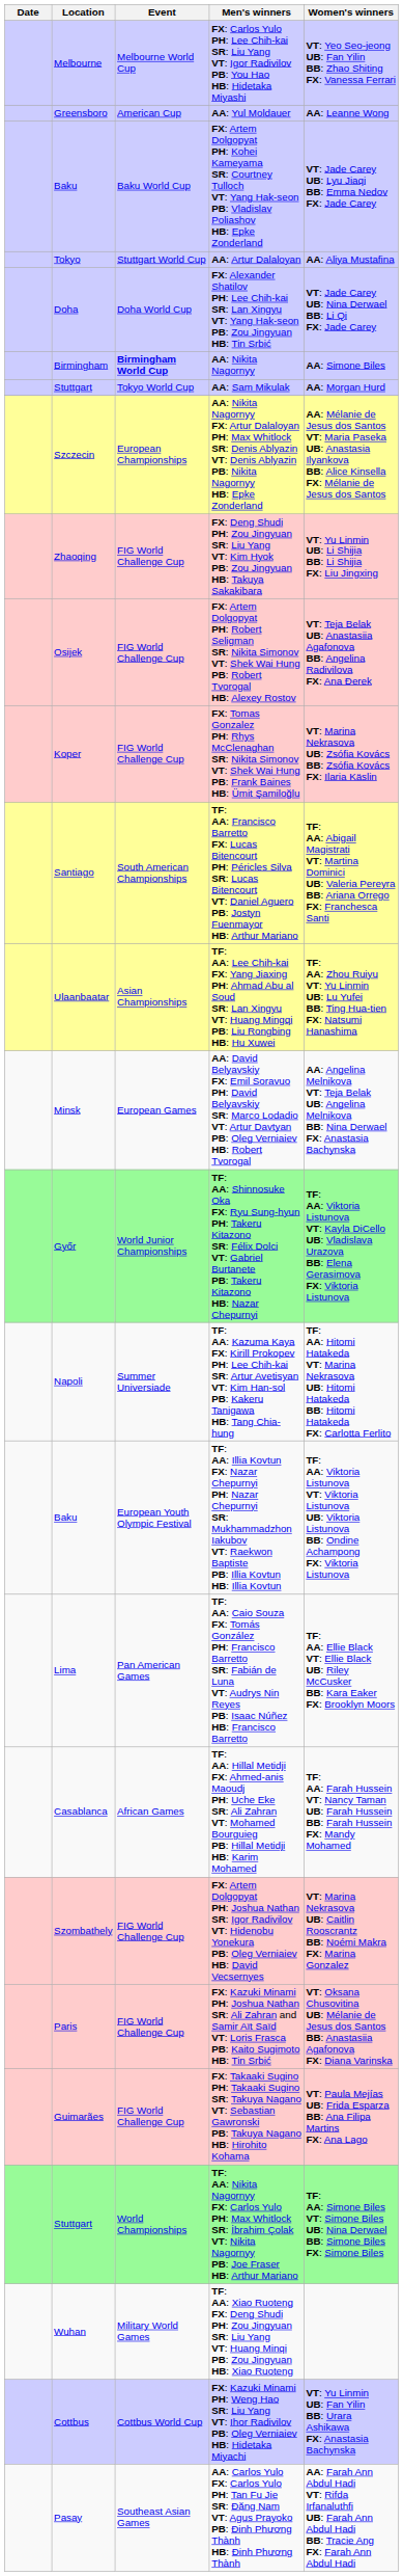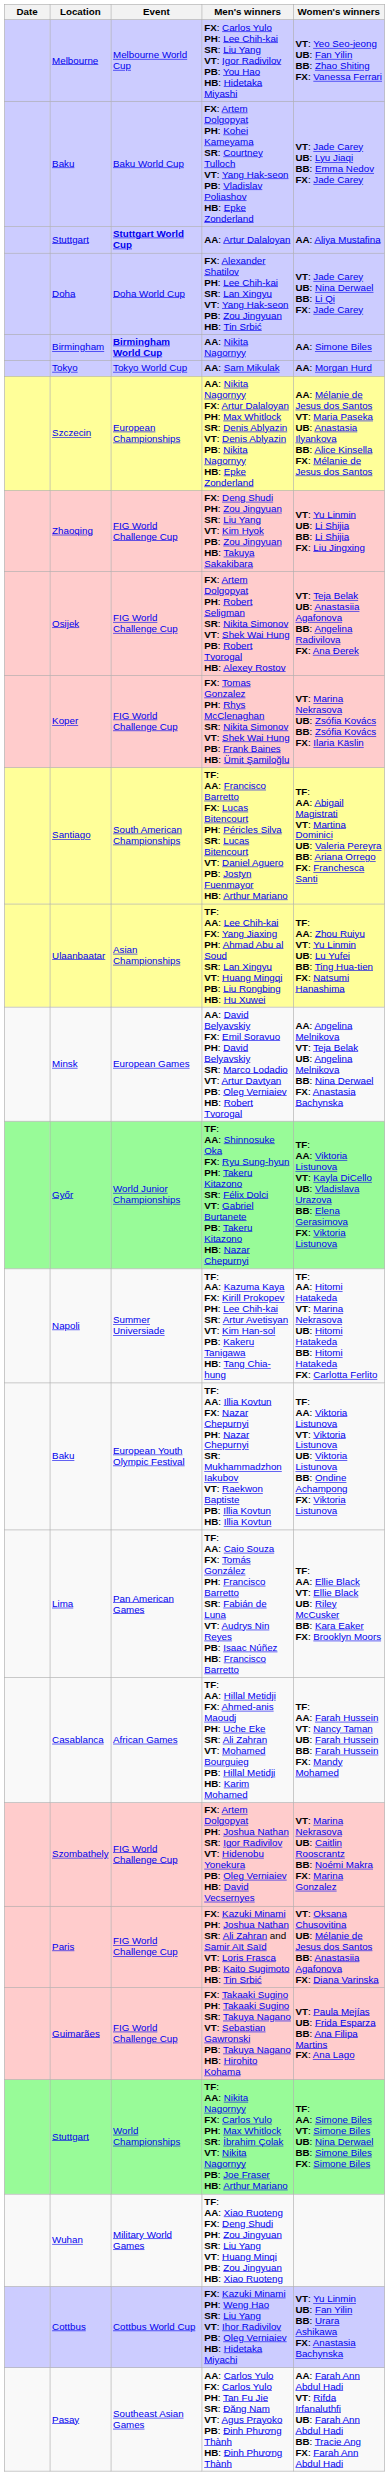 <table class="wikitable sortable" style="width:100%;">
 <tr>
 <th style="text-align:center; width:12%;">Date</th>
 <th style="text-align:center; width:14%;">Location</th>
 <th style="text-align:center; width:24%;">Event</th>
 <th style="text-align:center; width:24%;">Men's winners</th>
 <th style="text-align:center; width:24%;">Women's winners</th>
 </tr>
 <tr style="background:#ccf;">
 <td></td>
 <td> <a href='#'>Melbourne</a></td>
 <td><a href='#'>Melbourne World Cup</a></td>
 <td><strong>FX</strong>:  <a href='#'>Carlos Yulo</a><br><strong>PH</strong>:  <a href='#'>Lee Chih-kai</a><br><strong>SR</strong>:  <a href='#'>Liu Yang</a><br><strong>VT</strong>:  <a href='#'>Igor Radivilov</a><br><strong>PB</strong>:  <a href='#'>You Hao</a><br><strong>HB</strong>:  <a href='#'>Hidetaka Miyashi</a></td>
 <td><strong>VT</strong>:  <a href='#'>Yeo Seo-jeong</a> <br><strong>UB</strong>:  <a href='#'>Fan Yilin</a> <br><strong>BB</strong>:  <a href='#'>Zhao Shiting</a> <br><strong>FX</strong>:  <a href='#'>Vanessa Ferrari</a></td>
 </tr>
 <tr style="background:#ccf;">
 <td></td>
-<td> <a href='#'>Greensboro</a></td>
-<td><a href='#'>American Cup</a></td>
-<td><strong>AA</strong>:  <a href='#'>Yul Moldauer</a></td>
-<td><strong>AA</strong>:  <a href='#'>Leanne Wong</a></td>
-</tr>
-<tr style="background:#ccf;">
-<td></td>
 <td> <a href='#'>Baku</a></td>
 <td><a href='#'>Baku World Cup</a></td>
 <td><strong>FX</strong>:  <a href='#'>Artem Dolgopyat</a><br><strong>PH</strong>:  <a href='#'>Kohei Kameyama</a><br><strong>SR</strong>:  <a href='#'>Courtney Tulloch</a><br><strong>VT</strong>:  <a href='#'>Yang Hak-seon</a><br><strong>PB</strong>:  <a href='#'>Vladislav Poliashov</a><br><strong>HB</strong>:  <a href='#'>Epke Zonderland</a></td>
 <td><strong>VT</strong>:  <a href='#'>Jade Carey</a><br><strong>UB</strong>:  <a href='#'>Lyu Jiaqi</a><br><strong>BB</strong>:  <a href='#'>Emma Nedov</a><br><strong>FX</strong>:  <a href='#'>Jade Carey</a></td>
 </tr>
 <tr style="background:#ccf;">
 <td></td>
-<td> <a href='#'>Tokyo</a></td>
-<td><a href='#'>Stuttgart World Cup</a></td>
+<td> <a href='#'>Stuttgart</a></td>
+<td><strong><a href='#'>Stuttgart World Cup</a></strong></td>
 <td><strong>AA</strong>:  <a href='#'>Artur Dalaloyan</a></td>
 <td><strong>AA</strong>:  <a href='#'>Aliya Mustafina</a></td>
 </tr>
 <tr style="background:#ccf;">
 <td></td>
 <td> <a href='#'>Doha</a></td>
 <td><a href='#'>Doha World Cup</a></td>
 <td><strong>FX</strong>:  <a href='#'>Alexander Shatilov</a><br><strong>PH</strong>:  <a href='#'>Lee Chih-kai</a><br><strong>SR</strong>:  <a href='#'>Lan Xingyu</a><br><strong>VT</strong>:  <a href='#'>Yang Hak-seon</a><br><strong>PB</strong>:  <a href='#'>Zou Jingyuan</a><br><strong>HB</strong>:  <a href='#'>Tin Srbić</a></td>
 <td><strong>VT</strong>:  <a href='#'>Jade Carey</a><br><strong>UB</strong>:  <a href='#'>Nina Derwael</a><br><strong>BB</strong>:  <a href='#'>Li Qi</a><br><strong>FX</strong>:  <a href='#'>Jade Carey</a></td>
 </tr>
 <tr style="background:#ccf;">
 <td></td>
 <td> <a href='#'>Birmingham</a></td>
 <td><strong><a href='#'>Birmingham World Cup</a></strong></td>
 <td><strong>AA</strong>:  <a href='#'>Nikita Nagornyy</a></td>
 <td><strong>AA</strong>:  <a href='#'>Simone Biles</a></td>
 </tr>
 <tr style="background:#ccf;">
 <td></td>
-<td> <a href='#'>Stuttgart</a></td>
+<td> <a href='#'>Tokyo</a></td>
 <td><a href='#'>Tokyo World Cup</a></td>
 <td><strong>AA</strong>:  <a href='#'>Sam Mikulak</a></td>
 <td><strong>AA</strong>:  <a href='#'>Morgan Hurd</a></td>
 </tr>
 <tr style="background:#ff9;">
 <td></td>
 <td> <a href='#'>Szczecin</a></td>
 <td><a href='#'>European Championships</a></td>
 <td><strong>AA</strong>:  <a href='#'>Nikita Nagornyy</a><br><strong>FX</strong>:  <a href='#'>Artur Dalaloyan</a><br><strong>PH</strong>:  <a href='#'>Max Whitlock</a><br><strong>SR</strong>:  <a href='#'>Denis Ablyazin</a><br><strong>VT</strong>:  <a href='#'>Denis Ablyazin</a><br><strong>PB</strong>:  <a href='#'>Nikita Nagornyy</a><br><strong>HB</strong>:  <a href='#'>Epke Zonderland</a></td>
 <td><strong>AA</strong>:  <a href='#'>Mélanie de Jesus dos Santos</a><br><strong>VT</strong>:  <a href='#'>Maria Paseka</a><br><strong>UB</strong>:  <a href='#'>Anastasia Ilyankova</a><br><strong>BB</strong>:  <a href='#'>Alice Kinsella</a><br><strong>FX</strong>:  <a href='#'>Mélanie de Jesus dos Santos</a></td>
 </tr>
 <tr style="background:#fcc;">
 <td></td>
 <td> <a href='#'>Zhaoqing</a></td>
 <td><a href='#'>FIG World Challenge Cup</a></td>
 <td><strong>FX</strong>:  <a href='#'>Deng Shudi</a><br><strong>PH</strong>:  <a href='#'>Zou Jingyuan</a><br><strong>SR</strong>:  <a href='#'>Liu Yang</a><br><strong>VT</strong>:  <a href='#'>Kim Hyok</a><br><strong>PB</strong>:  <a href='#'>Zou Jingyuan</a><br><strong>HB</strong>:  <a href='#'>Takuya Sakakibara</a></td>
 <td><strong>VT</strong>:  <a href='#'>Yu Linmin</a><br><strong>UB</strong>:  <a href='#'>Li Shijia</a><br><strong>BB</strong>:  <a href='#'>Li Shijia</a><br><strong>FX</strong>:  <a href='#'>Liu Jingxing</a></td>
 </tr>
 <tr style="background:#fcc;">
 <td></td>
 <td> <a href='#'>Osijek</a></td>
 <td><a href='#'>FIG World Challenge Cup</a></td>
 <td><strong>FX</strong>:  <a href='#'>Artem Dolgopyat</a><br><strong>PH</strong>:  <a href='#'>Robert Seligman</a><br><strong>SR</strong>:  <a href='#'>Nikita Simonov</a><br><strong>VT</strong>:  <a href='#'>Shek Wai Hung</a><br><strong>PB</strong>:  <a href='#'>Robert Tvorogal</a><br><strong>HB</strong>:  <a href='#'>Alexey Rostov</a></td>
 <td><strong>VT</strong>:  <a href='#'>Teja Belak</a><br><strong>UB</strong>:  <a href='#'>Anastasiia Agafonova</a><br><strong>BB</strong>:  <a href='#'>Angelina Radivilova</a><br><strong>FX</strong>:  <a href='#'>Ana Đerek</a></td>
 </tr>
 <tr style="background:#fcc;">
 <td></td>
 <td> <a href='#'>Koper</a></td>
 <td><a href='#'>FIG World Challenge Cup</a></td>
 <td><strong>FX</strong>:  <a href='#'>Tomas Gonzalez</a><br><strong>PH</strong>:  <a href='#'>Rhys McClenaghan</a><br><strong>SR</strong>:  <a href='#'>Nikita Simonov</a><br><strong>VT</strong>:  <a href='#'>Shek Wai Hung</a><br><strong>PB</strong>:  <a href='#'>Frank Baines</a><br><strong>HB</strong>:  <a href='#'>Ümit Şamiloğlu</a></td>
 <td><strong>VT</strong>:  <a href='#'>Marina Nekrasova</a><br><strong>UB</strong>:  <a href='#'>Zsófia Kovács</a><br><strong>BB</strong>:  <a href='#'>Zsófia Kovács</a><br><strong>FX</strong>:  <a href='#'>Ilaria Käslin</a></td>
 </tr>
 <tr style="background:#ff9;">
 <td></td>
 <td> <a href='#'>Santiago</a></td>
 <td><a href='#'>South American Championships</a></td>
 <td><strong>TF</strong>: <br><strong>AA</strong>:  <a href='#'>Francisco Barretto</a><br><strong>FX</strong>:  <a href='#'>Lucas Bitencourt</a><br><strong>PH</strong>:  <a href='#'>Péricles Silva</a><br><strong>SR</strong>:  <a href='#'>Lucas Bitencourt</a><br><strong>VT</strong>:  <a href='#'>Daniel Aguero</a><br><strong>PB</strong>:  <a href='#'>Jostyn Fuenmayor</a><br><strong>HB</strong>:  <a href='#'>Arthur Mariano</a></td>
 <td><strong>TF</strong>: <br><strong>AA</strong>:  <a href='#'>Abigail Magistrati</a><br><strong>VT</strong>:  <a href='#'>Martina Dominici</a><br><strong>UB</strong>:  <a href='#'>Valeria Pereyra</a><br><strong>BB</strong>:  <a href='#'>Ariana Orrego</a><br><strong>FX</strong>:  <a href='#'>Franchesca Santi</a></td>
 </tr>
 <tr style="background:#ff9;">
 <td></td>
 <td> <a href='#'>Ulaanbaatar</a></td>
 <td><a href='#'>Asian Championships</a></td>
 <td><strong>TF</strong>: <br><strong>AA</strong>:  <a href='#'>Lee Chih-kai</a><br><strong>FX</strong>:  <a href='#'>Yang Jiaxing</a><br><strong>PH</strong>:  <a href='#'>Ahmad Abu al Soud</a><br><strong>SR</strong>:  <a href='#'>Lan Xingyu</a><br><strong>VT</strong>:  <a href='#'>Huang Mingqi</a><br><strong>PB</strong>:  <a href='#'>Liu Rongbing</a><br><strong>HB</strong>:  <a href='#'>Hu Xuwei</a></td>
 <td><strong>TF</strong>: <br><strong>AA</strong>:  <a href='#'>Zhou Ruiyu</a><br><strong>VT</strong>:  <a href='#'>Yu Linmin</a><br><strong>UB</strong>:  <a href='#'>Lu Yufei</a><br><strong>BB</strong>:  <a href='#'>Ting Hua-tien</a><br><strong>FX</strong>:  <a href='#'>Natsumi Hanashima</a></td>
 </tr>
 <tr>
 <td></td>
 <td> <a href='#'>Minsk</a></td>
 <td><a href='#'>European Games</a></td>
 <td><strong>AA</strong>:  <a href='#'>David Belyavskiy</a><br><strong>FX</strong>:  <a href='#'>Emil Soravuo</a><br><strong>PH</strong>:  <a href='#'>David Belyavskiy</a><br><strong>SR</strong>:  <a href='#'>Marco Lodadio</a><br><strong>VT</strong>:  <a href='#'>Artur Davtyan</a><br><strong>PB</strong>:  <a href='#'>Oleg Verniaiev</a><br><strong>HB</strong>:  <a href='#'>Robert Tvorogal</a></td>
 <td><strong>AA</strong>:  <a href='#'>Angelina Melnikova</a><br><strong>VT</strong>:  <a href='#'>Teja Belak</a><br><strong>UB</strong>:  <a href='#'>Angelina Melnikova</a><br><strong>BB</strong>:  <a href='#'>Nina Derwael</a><br><strong>FX</strong>:  <a href='#'>Anastasia Bachynska</a></td>
 </tr>
 <tr style="background:#98fb98;">
 <td></td>
 <td> <a href='#'>Győr</a></td>
 <td><a href='#'>World Junior Championships</a></td>
 <td><strong>TF</strong>: <br><strong>AA</strong>:  <a href='#'>Shinnosuke Oka</a><br><strong>FX</strong>:  <a href='#'>Ryu Sung-hyun</a><br><strong>PH</strong>:  <a href='#'>Takeru Kitazono</a><br><strong>SR</strong>:  <a href='#'>Félix Dolci</a><br><strong>VT</strong>:  <a href='#'>Gabriel Burtanete</a><br><strong>PB</strong>:  <a href='#'>Takeru Kitazono</a><br><strong>HB</strong>:  <a href='#'>Nazar Chepurnyi</a></td>
 <td><strong>TF</strong>: <br><strong>AA</strong>:  <a href='#'>Viktoria Listunova</a><br><strong>VT</strong>:  <a href='#'>Kayla DiCello</a><br><strong>UB</strong>:  <a href='#'>Vladislava Urazova</a><br><strong>BB</strong>:  <a href='#'>Elena Gerasimova</a><br><strong>FX</strong>:  <a href='#'>Viktoria Listunova</a></td>
 </tr>
 <tr>
 <td></td>
 <td> <a href='#'>Napoli</a></td>
 <td><a href='#'>Summer Universiade</a></td>
 <td><strong>TF</strong>: <br><strong>AA</strong>:  <a href='#'>Kazuma Kaya</a><br><strong>FX</strong>:  <a href='#'>Kirill Prokopev</a><br><strong>PH</strong>:  <a href='#'>Lee Chih-kai</a><br><strong>SR</strong>:  <a href='#'>Artur Avetisyan</a><br><strong>VT</strong>:  <a href='#'>Kim Han-sol</a><br><strong>PB</strong>:  <a href='#'>Kakeru Tanigawa</a><br><strong>HB</strong>:  <a href='#'>Tang Chia-hung</a></td>
 <td><strong>TF</strong>: <br><strong>AA</strong>:  <a href='#'>Hitomi Hatakeda</a><br><strong>VT</strong>:  <a href='#'>Marina Nekrasova</a><br><strong>UB</strong>:  <a href='#'>Hitomi Hatakeda</a><br><strong>BB</strong>:  <a href='#'>Hitomi Hatakeda</a><br><strong>FX</strong>:  <a href='#'>Carlotta Ferlito</a></td>
 </tr>
 <tr>
 <td></td>
 <td> <a href='#'>Baku</a></td>
 <td><a href='#'>European Youth Olympic Festival</a></td>
 <td><strong>TF</strong>: <br><strong>AA</strong>:  <a href='#'>Illia Kovtun</a><br><strong>FX</strong>:  <a href='#'>Nazar Chepurnyi</a><br><strong>PH</strong>:  <a href='#'>Nazar Chepurnyi</a><br><strong>SR</strong>:  <a href='#'>Mukhammadzhon Iakubov</a><br><strong>VT</strong>:  <a href='#'>Raekwon Baptiste</a><br><strong>PB</strong>:  <a href='#'>Illia Kovtun</a><br><strong>HB</strong>:  <a href='#'>Illia Kovtun</a></td>
 <td><strong>TF</strong>: <br><strong>AA</strong>:  <a href='#'>Viktoria Listunova</a><br><strong>VT</strong>:  <a href='#'>Viktoria Listunova</a><br><strong>UB</strong>:  <a href='#'>Viktoria Listunova</a><br><strong>BB</strong>:  <a href='#'>Ondine Achampong</a><br><strong>FX</strong>:  <a href='#'>Viktoria Listunova</a></td>
 </tr>
 <tr>
 <td></td>
 <td> <a href='#'>Lima</a></td>
 <td><a href='#'>Pan American Games</a></td>
 <td><strong>TF</strong>: <br><strong>AA</strong>:  <a href='#'>Caio Souza</a><br><strong>FX</strong>:  <a href='#'>Tomás González</a><br><strong>PH</strong>:  <a href='#'>Francisco Barretto</a><br><strong>SR</strong>:  <a href='#'>Fabián de Luna</a><br><strong>VT</strong>:  <a href='#'>Audrys Nin Reyes</a><br><strong>PB</strong>:  <a href='#'>Isaac Núñez</a><br><strong>HB</strong>:  <a href='#'>Francisco Barretto</a></td>
 <td><strong>TF</strong>: <br><strong>AA</strong>:  <a href='#'>Ellie Black</a><br><strong>VT</strong>:  <a href='#'>Ellie Black</a><br><strong>UB</strong>:  <a href='#'>Riley McCusker</a><br><strong>BB</strong>:  <a href='#'>Kara Eaker</a><br><strong>FX</strong>:  <a href='#'>Brooklyn Moors</a></td>
 </tr>
 <tr>
 <td></td>
 <td> <a href='#'>Casablanca</a></td>
 <td><a href='#'>African Games</a></td>
 <td><strong>TF</strong>: <br><strong>AA</strong>:  <a href='#'>Hillal Metidji</a><br><strong>FX</strong>:  <a href='#'>Ahmed-anis Maoudj</a><br><strong>PH</strong>:  <a href='#'>Uche Eke</a><br><strong>SR</strong>:  <a href='#'>Ali Zahran</a><br><strong>VT</strong>:  <a href='#'>Mohamed Bourguieg</a><br><strong>PB</strong>:  <a href='#'>Hillal Metidji</a><br><strong>HB</strong>:  <a href='#'>Karim Mohamed</a></td>
 <td><strong>TF</strong>: <br><strong>AA</strong>:  <a href='#'>Farah Hussein</a><br><strong>VT</strong>:  <a href='#'>Nancy Taman</a><br><strong>UB</strong>:  <a href='#'>Farah Hussein</a><br><strong>BB</strong>:  <a href='#'>Farah Hussein</a><br><strong>FX</strong>:  <a href='#'>Mandy Mohamed</a></td>
 </tr>
 <tr style="background:#fcc;">
 <td></td>
 <td> <a href='#'>Szombathely</a></td>
 <td><a href='#'>FIG World Challenge Cup</a></td>
 <td><strong>FX</strong>:  <a href='#'>Artem Dolgopyat</a><br><strong>PH</strong>:  <a href='#'>Joshua Nathan</a><br><strong>SR</strong>:  <a href='#'>Igor Radivilov</a><br><strong>VT</strong>:  <a href='#'>Hidenobu Yonekura</a><br><strong>PB</strong>:  <a href='#'>Oleg Verniaiev</a><br><strong>HB</strong>:  <a href='#'>David Vecsernyes</a></td>
 <td><strong>VT</strong>:  <a href='#'>Marina Nekrasova</a><br><strong>UB</strong>:  <a href='#'>Caitlin Rooscrantz</a><br><strong>BB</strong>:  <a href='#'>Noémi Makra</a><br><strong>FX</strong>:  <a href='#'>Marina Gonzalez</a></td>
 </tr>
 <tr style="background:#fcc;">
 <td></td>
 <td> <a href='#'>Paris</a></td>
 <td><a href='#'>FIG World Challenge Cup</a></td>
 <td><strong>FX</strong>:  <a href='#'>Kazuki Minami</a><br><strong>PH</strong>:  <a href='#'>Joshua Nathan</a><br><strong>SR</strong>:  <a href='#'>Ali Zahran</a> and  <a href='#'>Samir Aït Saïd</a> <br><strong>VT</strong>:  <a href='#'>Loris Frasca</a><br><strong>PB</strong>:  <a href='#'>Kaito Sugimoto</a><br><strong>HB</strong>:  <a href='#'>Tin Srbić</a></td>
 <td><strong>VT</strong>:  <a href='#'>Oksana Chusovitina</a><br><strong>UB</strong>:  <a href='#'>Mélanie de Jesus dos Santos</a><br><strong>BB</strong>:  <a href='#'>Anastasiia Agafonova</a><br><strong>FX</strong>:  <a href='#'>Diana Varinska</a></td>
 </tr>
 <tr style="background:#fcc;">
 <td></td>
 <td> <a href='#'>Guimarães</a></td>
 <td><a href='#'>FIG World Challenge Cup</a></td>
 <td><strong>FX</strong>:  <a href='#'>Takaaki Sugino</a><br><strong>PH</strong>:  <a href='#'>Takaaki Sugino</a><br><strong>SR</strong>:  <a href='#'>Takuya Nagano</a><br><strong>VT</strong>:  <a href='#'>Sebastian Gawronski</a><br><strong>PB</strong>:  <a href='#'>Takuya Nagano</a><br><strong>HB</strong>:  <a href='#'>Hirohito Kohama</a></td>
 <td><strong>VT</strong>:  <a href='#'>Paula Mejías</a><br><strong>UB</strong>:  <a href='#'>Frida Esparza</a><br><strong>BB</strong>:  <a href='#'>Ana Filipa Martins</a><br><strong>FX</strong>:  <a href='#'>Ana Lago</a></td>
 </tr>
 <tr style="background:#98fb98;">
 <td></td>
 <td> <a href='#'>Stuttgart</a></td>
 <td><a href='#'>World Championships</a></td>
 <td><strong>TF</strong>: <br><strong>AA</strong>:  <a href='#'>Nikita Nagornyy</a><br><strong>FX</strong>:  <a href='#'>Carlos Yulo</a><br><strong>PH</strong>:  <a href='#'>Max Whitlock</a><br><strong>SR</strong>:  <a href='#'>İbrahim Çolak</a><br><strong>VT</strong>:  <a href='#'>Nikita Nagornyy</a><br><strong>PB</strong>:  <a href='#'>Joe Fraser</a><br><strong>HB</strong>:  <a href='#'>Arthur Mariano</a></td>
 <td><strong>TF</strong>: <br><strong>AA</strong>:  <a href='#'>Simone Biles</a><br><strong>VT</strong>:  <a href='#'>Simone Biles</a><br><strong>UB</strong>:  <a href='#'>Nina Derwael</a><br><strong>BB</strong>:  <a href='#'>Simone Biles</a><br><strong>FX</strong>:  <a href='#'>Simone Biles</a></td>
 </tr>
 <tr>
 <td></td>
 <td> <a href='#'>Wuhan</a></td>
 <td><a href='#'>Military World Games</a></td>
 <td><strong>TF</strong>: <br><strong>AA</strong>:  <a href='#'>Xiao Ruoteng</a><br><strong>FX</strong>:  <a href='#'>Deng Shudi</a><br><strong>PH</strong>:  <a href='#'>Zou Jingyuan</a><br><strong>SR</strong>:  <a href='#'>Liu Yang</a><br><strong>VT</strong>:  <a href='#'>Huang Minqi</a><br><strong>PB</strong>:  <a href='#'>Zou Jingyuan</a><br><strong>HB</strong>:  <a href='#'>Xiao Ruoteng</a></td>
 <td></td>
 </tr>
 <tr style="background:#ccf;">
 <td></td>
 <td> <a href='#'>Cottbus</a></td>
 <td><a href='#'>Cottbus World Cup</a></td>
 <td><strong>FX</strong>:  <a href='#'>Kazuki Minami</a><br><strong>PH</strong>:  <a href='#'>Weng Hao</a><br><strong>SR</strong>:  <a href='#'>Liu Yang</a><br><strong>VT</strong>:  <a href='#'>Ihor Radivilov</a><br><strong>PB</strong>:  <a href='#'>Oleg Verniaiev</a><br><strong>HB</strong>:  <a href='#'>Hidetaka Miyachi</a></td>
 <td><strong>VT</strong>:  <a href='#'>Yu Linmin</a><br><strong>UB</strong>:  <a href='#'>Fan Yilin</a><br><strong>BB</strong>:  <a href='#'>Urara Ashikawa</a><br><strong>FX</strong>:  <a href='#'>Anastasia Bachynska</a></td>
 </tr>
 <tr>
 <td></td>
 <td> <a href='#'>Pasay</a></td>
 <td><a href='#'>Southeast Asian Games</a></td>
 <td><strong>AA</strong>:  <a href='#'>Carlos Yulo</a><br><strong>FX</strong>:  <a href='#'>Carlos Yulo</a><br><strong>PH</strong>:  <a href='#'>Tan Fu Jie</a><br><strong>SR</strong>:  <a href='#'>Đặng Nam</a><br><strong>VT</strong>:  <a href='#'>Agus Prayoko</a><br><strong>PB</strong>:  <a href='#'>Đinh Phương Thành</a><br><strong>HB</strong>:  <a href='#'>Đinh Phương Thành</a></td>
 <td><strong>AA</strong>:  <a href='#'>Farah Ann Abdul Hadi</a><br><strong>VT</strong>:  <a href='#'>Rifda Irfanaluthfi</a><br><strong>UB</strong>:  <a href='#'>Farah Ann Abdul Hadi</a><br><strong>BB</strong>:  <a href='#'>Tracie Ang</a><br><strong>FX</strong>:  <a href='#'>Farah Ann Abdul Hadi</a></td>
 </tr>
 </table>
